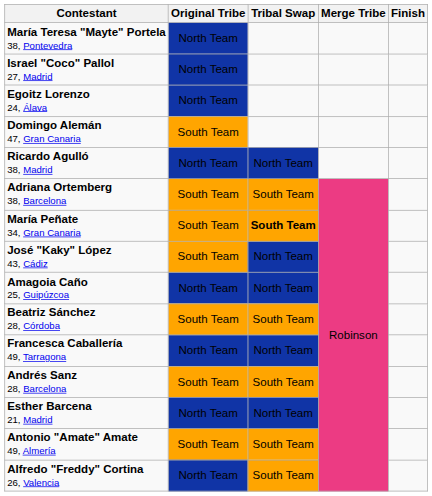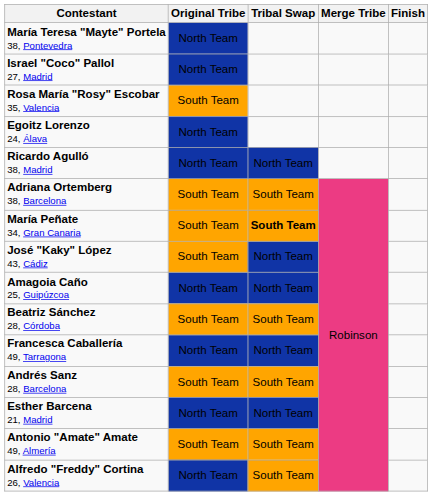 <table class="wikitable" style="margin:auto; text-align:center">
 <tr>
 <th>Contestant</th>
 <th>Original Tribe</th>
 <th>Tribal Swap</th>
 <th>Merge Tribe</th>
 <th>Finish</th>
 </tr>
 <tr>
 <td align="left"><strong>María Teresa "Mayte" Portela</strong><br><small>38, <a href='#'>Pontevedra</a></small></td>
 <td bgcolor="#1034A6"><span>North Team</span></td>
 <td></td>
 <td></td>
 <td></td>
 </tr>
 <tr>
 <td align="left"><strong>Israel "Coco" Pallol</strong><br><small>27, <a href='#'>Madrid</a></small></td>
 <td bgcolor="#1034A6"><span>North Team</span></td>
 <td></td>
 <td></td>
 <td></td>
 </tr>
 <tr>
-<td align="left"><strong>Egoitz Lorenzo</strong><br><small>24, <a href='#'>Álava</a></small></td>
-<td bgcolor="#1034A6"><span>North Team</span></td>
+<td align="left"><strong>Rosa María "Rosy" Escobar</strong><br><small>35, <a href='#'>Valencia</a></small></td>
+<td bgcolor="orange">South Team</td>
 <td></td>
 <td></td>
 <td></td>
 </tr>
 <tr>
-<td align="left"><strong>Domingo Alemán</strong><br><small>47, <a href='#'>Gran Canaria</a></small></td>
-<td bgcolor="orange">South Team</td>
+<td align="left"><strong>Egoitz Lorenzo</strong><br><small>24, <a href='#'>Álava</a></small></td>
+<td bgcolor="#1034A6"><span>North Team</span></td>
 <td></td>
 <td></td>
 <td></td>
 </tr>
 <tr>
 <td align="left"><strong> Ricardo Agulló</strong><br><small>38, <a href='#'>Madrid</a></small></td>
 <td bgcolor="#1034A6"><span>North Team</span></td>
 <td bgcolor="#1034A6"><span>North Team</span></td>
 <td></td>
 <td></td>
 </tr>
 <tr>
 <td align="left"><strong>Adriana Ortemberg</strong><br><small>38, <a href='#'>Barcelona</a></small></td>
 <td bgcolor="orange">South Team</td>
 <td bgcolor="orange">South Team</td>
 <td rowspan=10 bgcolor="#EC3B83">Robinson</td>
 <td></td>
 </tr>
 <tr>
 <td align="left"><strong>María Peñate</strong><br><small>34, <a href='#'>Gran Canaria</a></small></td>
 <td bgcolor="orange">South Team</td>
 <td bgcolor="orange"><strong>South Team</strong></td>
 <td></td>
 </tr>
 <tr>
 <td align="left"><strong>José "Kaky" López</strong><br><small>43, <a href='#'>Cádiz</a></small></td>
 <td bgcolor="orange">South Team</td>
 <td bgcolor="#1034A6"><span>North Team</span></td>
 <td></td>
 </tr>
 <tr>
 <td align="left"><strong>Amagoia Caño</strong><br><small>25, <a href='#'>Guipúzcoa</a></small></td>
 <td bgcolor="#1034A6"><span>North Team</span></td>
 <td bgcolor="#1034A6"><span>North Team</span></td>
 <td></td>
 </tr>
 <tr>
 <td align="left"><strong>Beatriz Sánchez</strong><br><small>28, <a href='#'>Córdoba</a></small></td>
 <td bgcolor="orange">South Team</td>
 <td bgcolor="orange">South Team</td>
 <td></td>
 </tr>
 <tr>
 <td align="left"><strong>Francesca Caballería</strong><br><small>49, <a href='#'>Tarragona</a></small></td>
 <td bgcolor="#1034A6"><span>North Team</span></td>
 <td bgcolor="#1034A6"><span>North Team</span></td>
 <td></td>
 </tr>
 <tr>
 <td align="left"><strong>Andrés Sanz</strong><br><small>28, <a href='#'>Barcelona</a></small></td>
 <td bgcolor="orange">South Team</td>
 <td bgcolor="orange">South Team</td>
 <td></td>
 </tr>
 <tr>
 <td align="left"><strong>Esther Barcena</strong><br><small>21, <a href='#'>Madrid</a></small></td>
 <td bgcolor="#1034A6"><span>North Team</span></td>
 <td bgcolor="#1034A6"><span>North Team</span></td>
 <td></td>
 </tr>
 <tr>
 <td align="left"><strong>Antonio "Amate" Amate</strong><br><small>49, <a href='#'>Almería</a></small></td>
 <td bgcolor="orange">South Team</td>
 <td bgcolor="orange">South Team</td>
 <td></td>
 </tr>
 <tr>
 <td align="left"><strong>Alfredo "Freddy" Cortina</strong><br><small>26, <a href='#'>Valencia</a></small></td>
 <td bgcolor="#1034A6"><span>North Team</span></td>
 <td bgcolor="orange">South Team</td>
 <td></td>
 </tr>
 </table>
